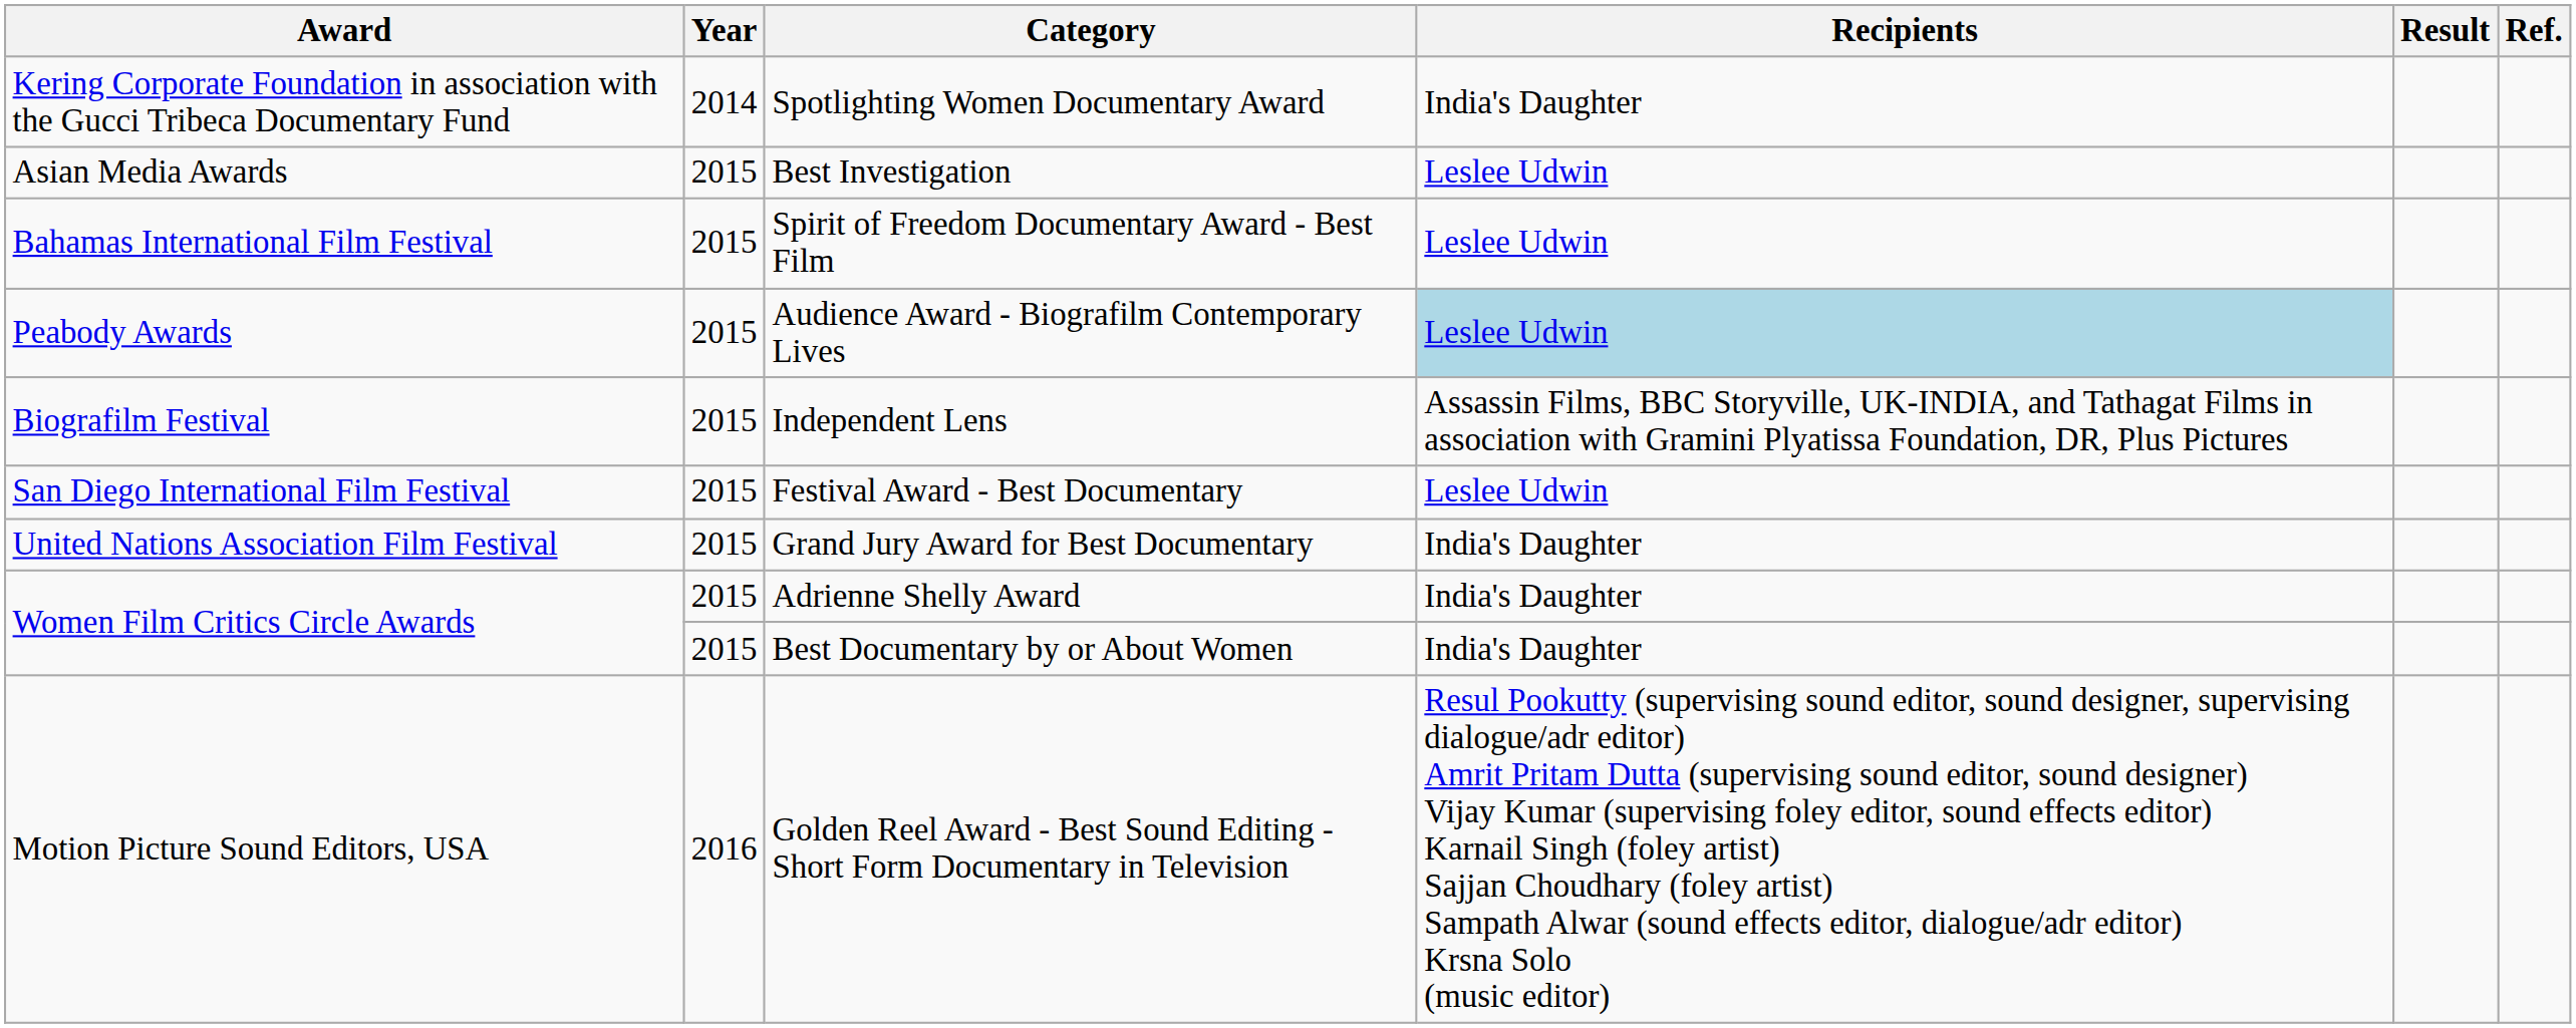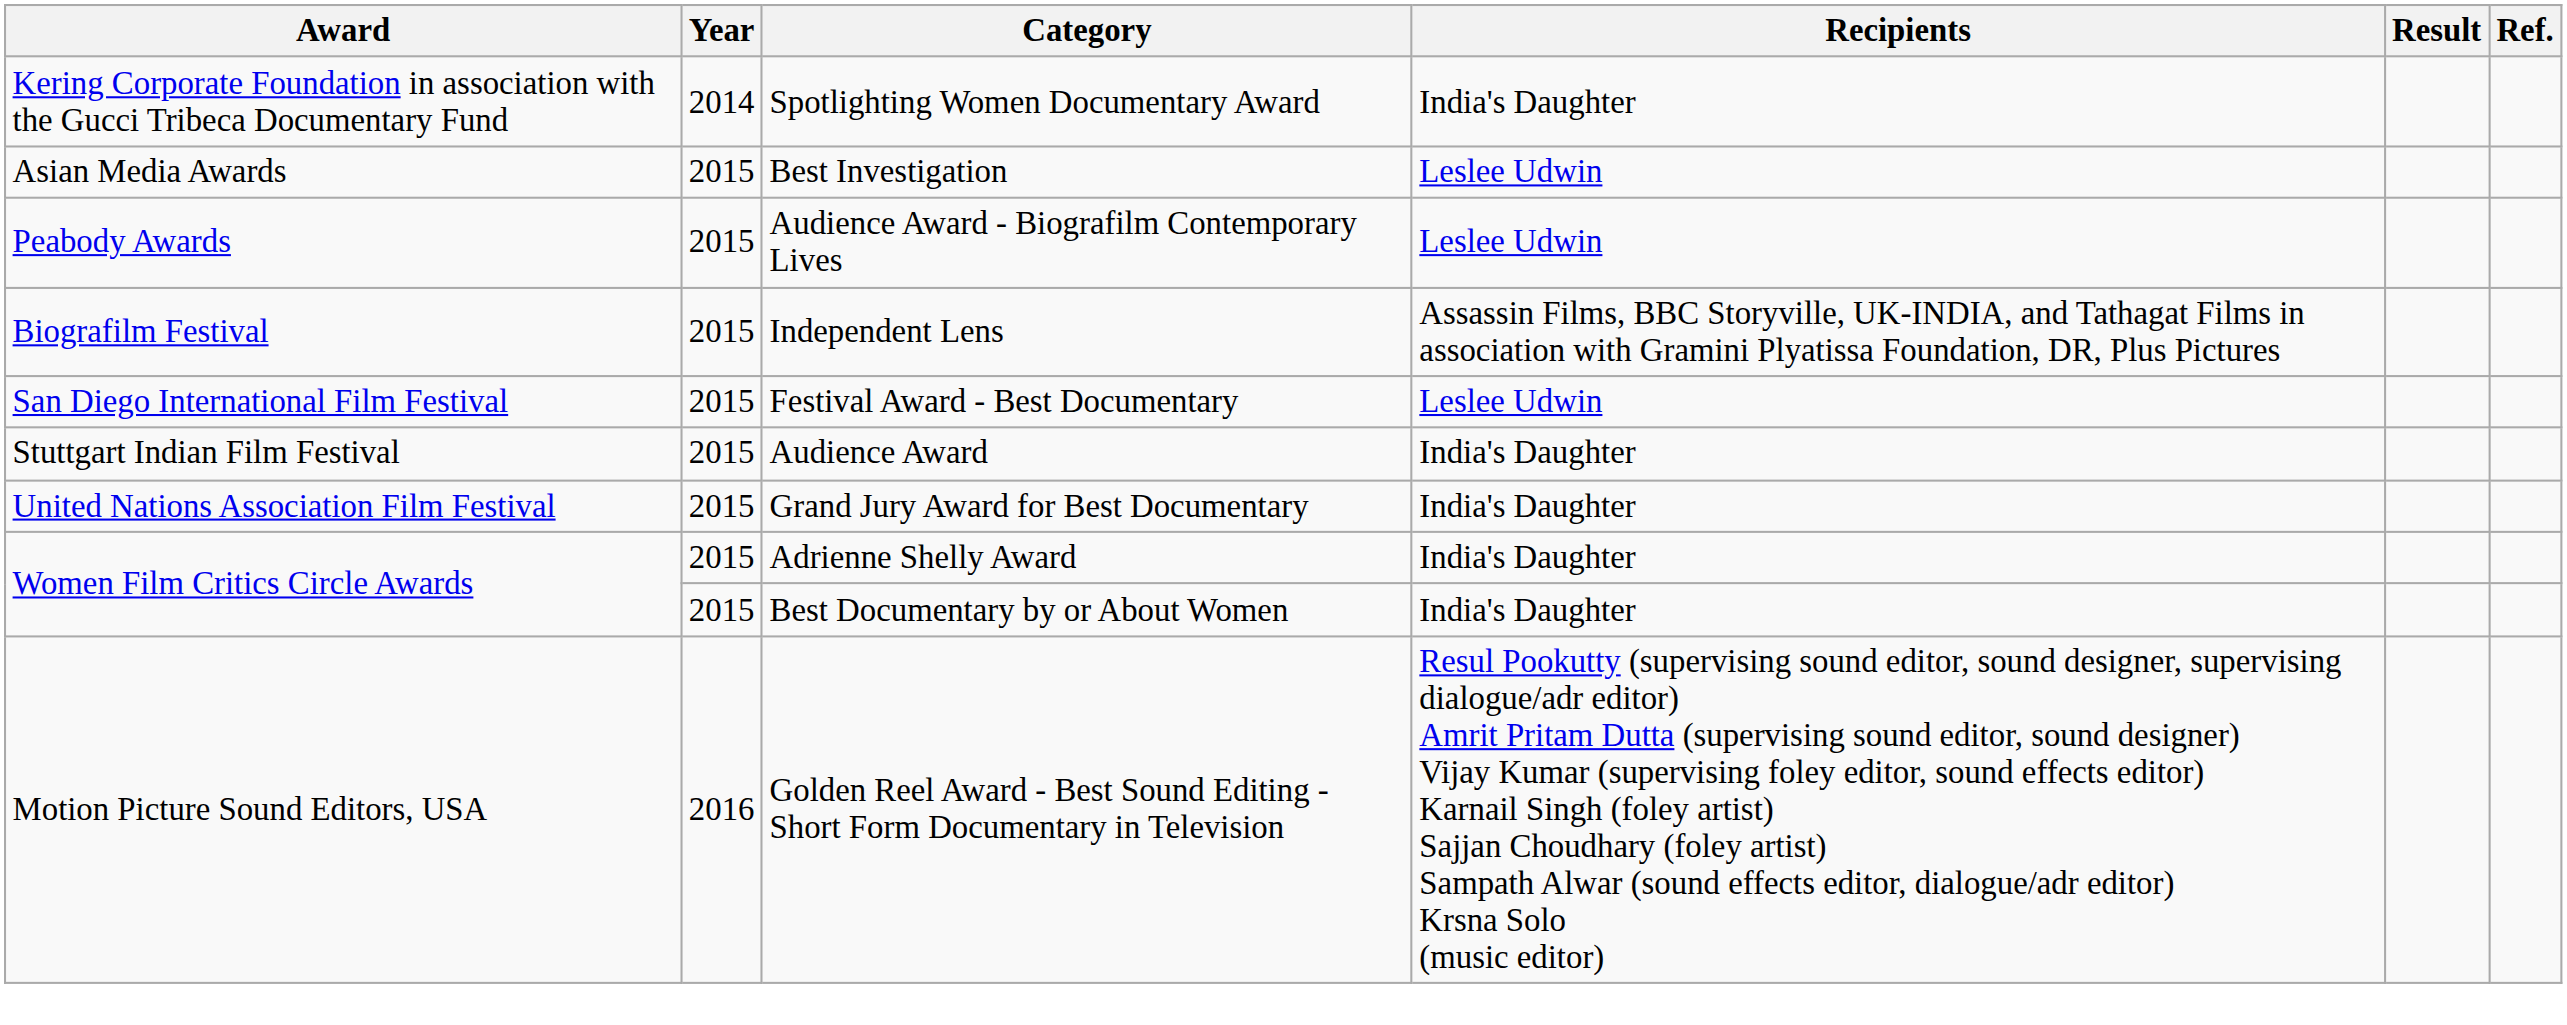 <table class="wikitable">
 <tr>
 <th>Award</th>
 <th>Year</th>
 <th>Category</th>
 <th>Recipients</th>
 <th>Result</th>
 <th>Ref.</th>
 </tr>
 <tr>
 <td><a href='#'>Kering Corporate Foundation</a> in association with the Gucci Tribeca Documentary Fund</td>
 <td>2014</td>
 <td>Spotlighting Women Documentary Award</td>
 <td>India's Daughter</td>
 <td></td>
 <td></td>
 </tr>
 <tr>
 <td>Asian Media Awards</td>
 <td>2015</td>
 <td>Best Investigation</td>
 <td><a href='#'>Leslee Udwin</a></td>
 <td></td>
 <td></td>
 </tr>
 <tr>
-<td><a href='#'>Bahamas International Film Festival</a></td>
-<td>2015</td>
-<td>Spirit of Freedom Documentary Award - Best Film</td>
-<td><a href='#'>Leslee Udwin</a></td>
-<td></td>
-<td></td>
-</tr>
-<tr>
 <td><a href='#'>Peabody Awards</a></td>
 <td>2015</td>
 <td>Audience Award - Biografilm Contemporary Lives</td>
-<td style="background: lightblue;"><a href='#'>Leslee Udwin</a></td>
+<td><a href='#'>Leslee Udwin</a></td>
 <td></td>
 <td></td>
 </tr>
 <tr>
 <td><a href='#'>Biografilm Festival</a></td>
 <td>2015</td>
 <td>Independent Lens</td>
 <td>Assassin Films, BBC Storyville, UK-INDIA, and Tathagat Films in association with Gramini Plyatissa Foundation, DR, Plus Pictures</td>
 <td></td>
 <td></td>
 </tr>
 <tr>
 <td><a href='#'>San Diego International Film Festival</a></td>
 <td>2015</td>
 <td>Festival Award - Best Documentary</td>
 <td><a href='#'>Leslee Udwin</a></td>
+<td></td>
+<td></td>
+</tr>
+<tr>
+<td>Stuttgart Indian Film Festival</td>
+<td>2015</td>
+<td>Audience Award</td>
+<td>India's Daughter</td>
 <td></td>
 <td></td>
 </tr>
 <tr>
 <td><a href='#'>United Nations Association Film Festival</a></td>
 <td>2015</td>
 <td>Grand Jury Award for Best Documentary</td>
 <td>India's Daughter</td>
 <td></td>
 <td></td>
 </tr>
 <tr>
 <td rowspan="2"><a href='#'>Women Film Critics Circle Awards</a></td>
 <td>2015</td>
 <td>Adrienne Shelly Award</td>
 <td>India's Daughter</td>
 <td></td>
 <td></td>
 </tr>
 <tr>
 <td>2015</td>
 <td>Best Documentary by or About Women</td>
 <td>India's Daughter</td>
 <td></td>
 <td></td>
 </tr>
 <tr>
 <td>Motion Picture Sound Editors, USA</td>
 <td>2016</td>
 <td>Golden Reel Award - Best Sound Editing - Short Form Documentary in Television</td>
 <td><a href='#'>Resul Pookutty</a> (supervising sound editor, sound designer, supervising dialogue/adr editor)<br><a href='#'>Amrit Pritam Dutta</a> (supervising sound editor, sound designer)<br>Vijay Kumar (supervising foley editor, sound effects editor)<br>Karnail Singh (foley artist)<br>Sajjan Choudhary (foley artist)<br>Sampath Alwar (sound effects editor, dialogue/adr editor)<br>Krsna Solo<br>(music editor)</td>
 <td></td>
 <td></td>
 </tr>
 </table>
